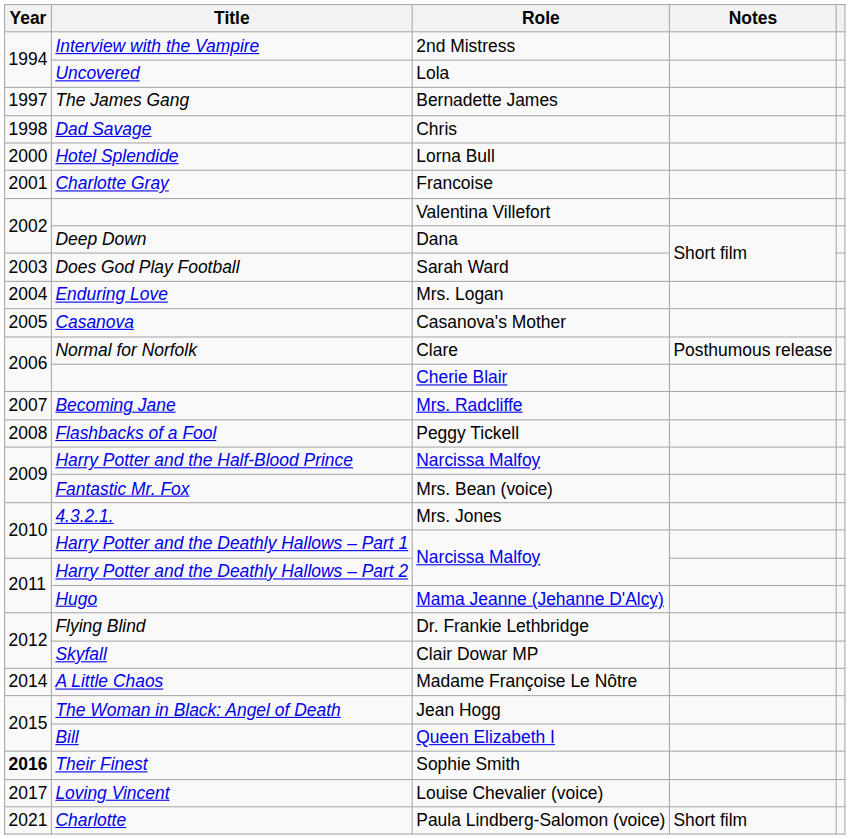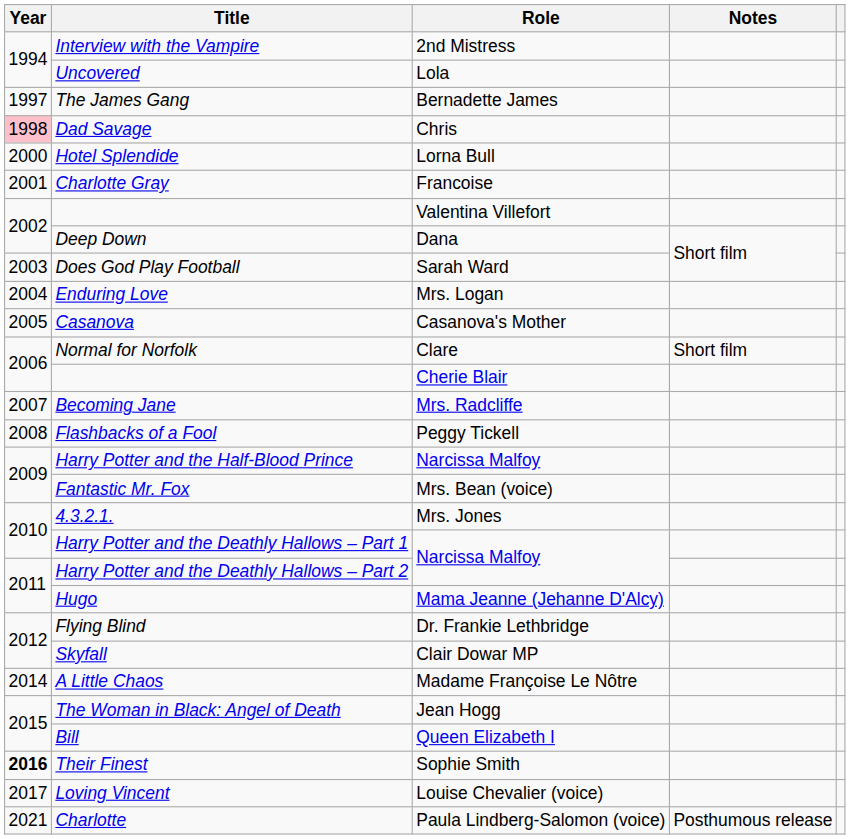 <table class="wikitable sortable">
 <tr>
 <th>Year</th>
 <th>Title</th>
 <th>Role</th>
 <th class="unsortable">Notes</th>
 <th class="unsortable"></th>
 </tr>
 <tr>
 <td rowspan="2">1994</td>
 <td><em><a href='#'>Interview with the Vampire</a></em></td>
 <td>2nd Mistress</td>
 <td></td>
 <td></td>
 </tr>
 <tr>
 <td><em><a href='#'>Uncovered</a></em></td>
 <td>Lola</td>
 <td></td>
 <td></td>
 </tr>
 <tr>
 <td>1997</td>
 <td><em>The James Gang</em></td>
 <td>Bernadette James</td>
 <td></td>
 <td></td>
 </tr>
 <tr>
-<td>1998</td>
+<td style="background: pink;">1998</td>
 <td><em><a href='#'>Dad Savage</a></em></td>
 <td>Chris</td>
 <td></td>
 <td></td>
 </tr>
 <tr>
 <td>2000</td>
 <td><em><a href='#'>Hotel Splendide</a></em></td>
 <td>Lorna Bull</td>
 <td></td>
 <td></td>
 </tr>
 <tr>
 <td>2001</td>
 <td><em><a href='#'>Charlotte Gray</a></em></td>
 <td>Francoise</td>
 <td></td>
 <td></td>
 </tr>
 <tr>
 <td rowspan="2">2002</td>
 <td><em></em></td>
 <td>Valentina Villefort</td>
 <td></td>
 <td></td>
 </tr>
 <tr>
 <td><em>Deep Down</em></td>
 <td>Dana</td>
 <td rowspan="2">Short film</td>
 <td></td>
 </tr>
 <tr>
 <td>2003</td>
 <td><em>Does God Play Football</em></td>
 <td>Sarah Ward</td>
 <td></td>
 </tr>
 <tr>
 <td>2004</td>
 <td><em><a href='#'>Enduring Love</a></em></td>
 <td>Mrs. Logan</td>
 <td></td>
 <td></td>
 </tr>
 <tr>
 <td>2005</td>
 <td><em><a href='#'>Casanova</a></em></td>
 <td>Casanova's Mother</td>
 <td></td>
 <td></td>
 </tr>
 <tr>
 <td rowspan="2">2006</td>
 <td><em>Normal for Norfolk</em></td>
 <td>Clare</td>
-<td>Posthumous release</td>
+<td>Short film</td>
 <td></td>
 </tr>
 <tr>
 <td><em></em></td>
 <td><a href='#'>Cherie Blair</a></td>
 <td></td>
 <td></td>
 </tr>
 <tr>
 <td>2007</td>
 <td><em><a href='#'>Becoming Jane</a></em></td>
 <td><a href='#'>Mrs. Radcliffe</a></td>
 <td></td>
 <td></td>
 </tr>
 <tr>
 <td>2008</td>
 <td><em><a href='#'>Flashbacks of a Fool</a></em></td>
 <td>Peggy Tickell</td>
 <td></td>
 <td></td>
 </tr>
 <tr>
 <td rowspan="2">2009</td>
 <td><em><a href='#'>Harry Potter and the Half-Blood Prince</a></em></td>
 <td><a href='#'>Narcissa Malfoy</a></td>
 <td></td>
 <td></td>
 </tr>
 <tr>
 <td><em><a href='#'>Fantastic Mr. Fox</a></em></td>
 <td>Mrs. Bean (voice)</td>
 <td></td>
 <td></td>
 </tr>
 <tr>
 <td rowspan="2">2010</td>
 <td><em><a href='#'>4.3.2.1.</a></em></td>
 <td>Mrs. Jones</td>
 <td></td>
 <td></td>
 </tr>
 <tr>
 <td><em><a href='#'>Harry Potter and the Deathly Hallows – Part 1</a></em></td>
 <td rowspan="2"><a href='#'>Narcissa Malfoy</a></td>
 <td></td>
 <td></td>
 </tr>
 <tr>
 <td rowspan="2">2011</td>
 <td><em><a href='#'>Harry Potter and the Deathly Hallows – Part 2</a></em></td>
 <td></td>
 <td></td>
 </tr>
 <tr>
 <td><em><a href='#'>Hugo</a></em></td>
 <td><a href='#'>Mama Jeanne (Jehanne D'Alcy)</a></td>
 <td></td>
 <td></td>
 </tr>
 <tr>
 <td rowspan="2">2012</td>
 <td><em>Flying Blind</em></td>
 <td>Dr. Frankie Lethbridge</td>
 <td></td>
 <td></td>
 </tr>
 <tr>
 <td><em><a href='#'>Skyfall</a></em></td>
 <td>Clair Dowar MP</td>
 <td></td>
 <td></td>
 </tr>
 <tr>
 <td>2014</td>
 <td><em><a href='#'>A Little Chaos</a></em></td>
 <td>Madame Françoise Le Nôtre</td>
 <td></td>
 <td></td>
 </tr>
 <tr>
 <td rowspan="2">2015</td>
 <td><em><a href='#'>The Woman in Black: Angel of Death</a></em></td>
 <td>Jean Hogg</td>
 <td></td>
 <td></td>
 </tr>
 <tr>
 <td><em><a href='#'>Bill</a></em></td>
 <td><a href='#'>Queen Elizabeth I</a></td>
 <td></td>
 <td></td>
 </tr>
 <tr>
 <td><strong>2016</strong></td>
 <td><em><a href='#'>Their Finest</a></em></td>
 <td>Sophie Smith</td>
 <td></td>
 <td></td>
 </tr>
 <tr>
 <td>2017</td>
 <td><em><a href='#'>Loving Vincent</a></em></td>
 <td>Louise Chevalier (voice)</td>
 <td></td>
 <td></td>
 </tr>
 <tr>
 <td>2021</td>
 <td><em><a href='#'>Charlotte</a></em></td>
 <td>Paula Lindberg-Salomon (voice)</td>
-<td>Short film</td>
+<td>Posthumous release</td>
 <td></td>
 </tr>
 </table>
